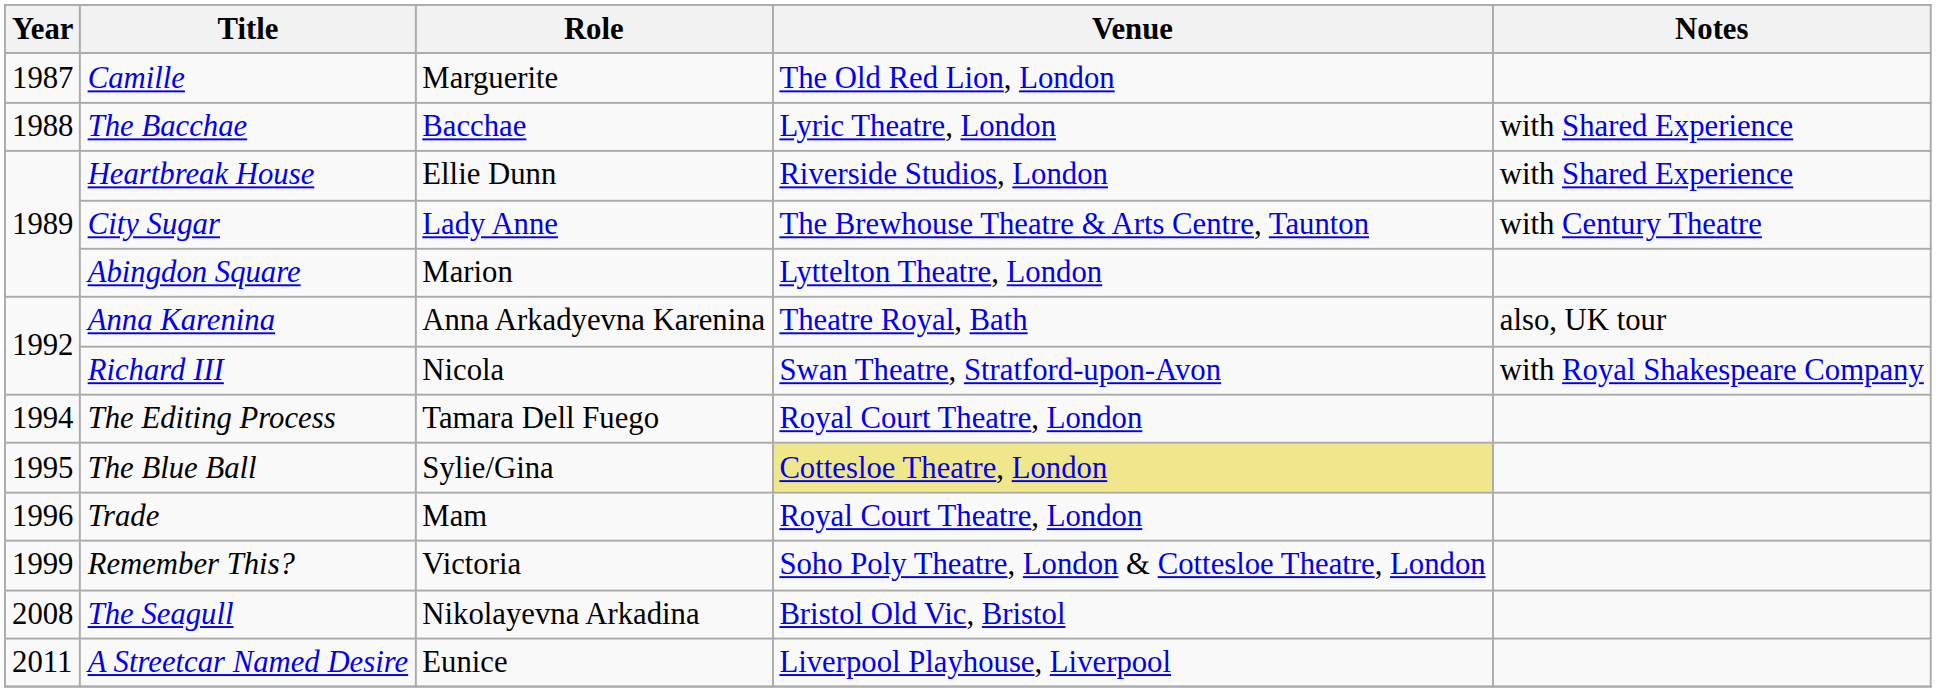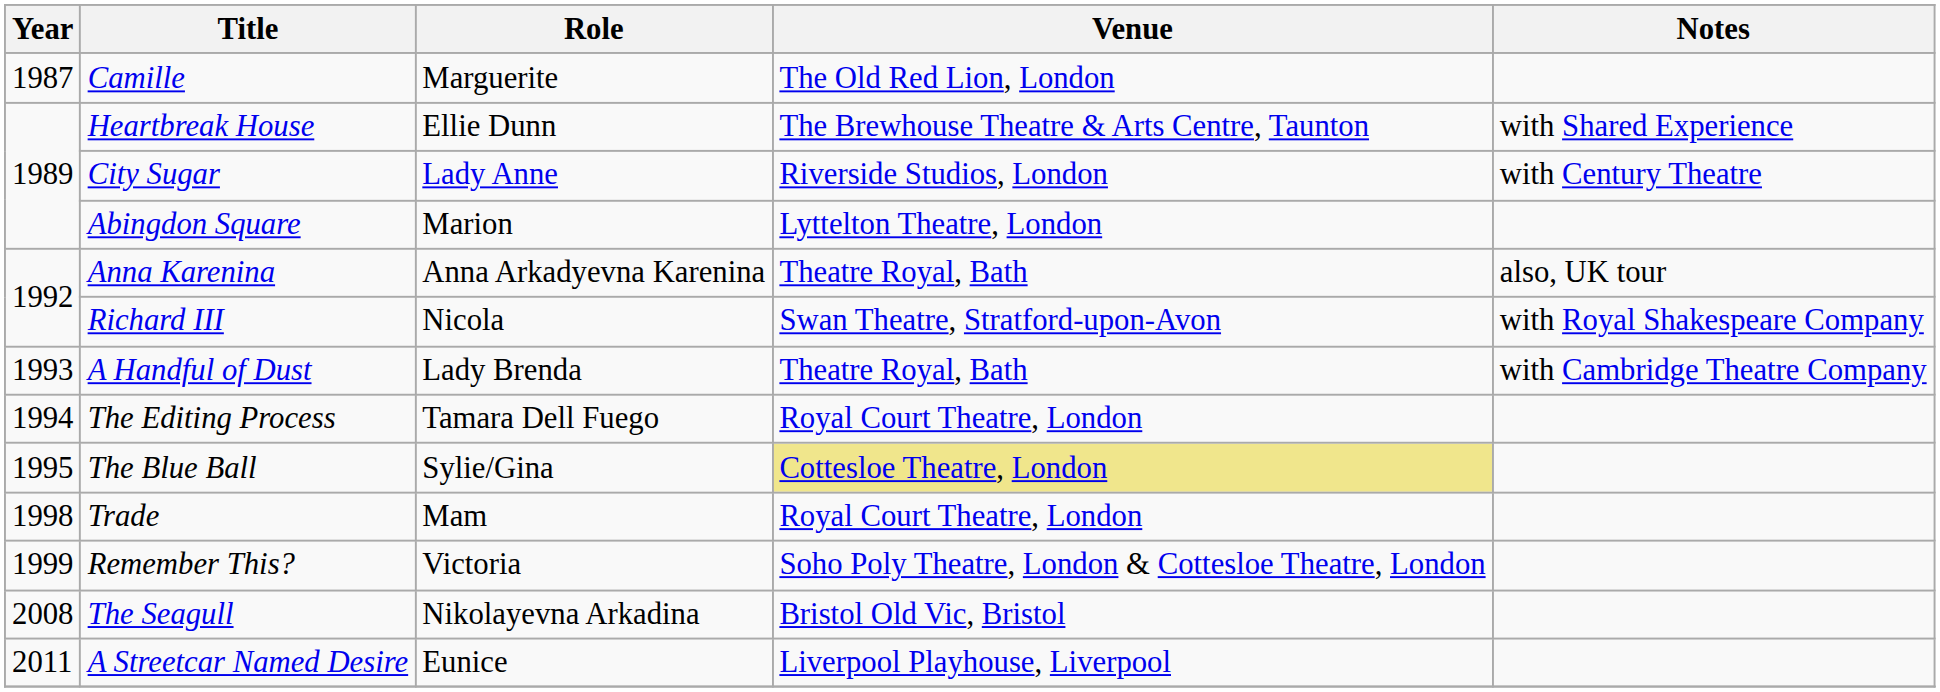 <table class="wikitable sortable">
 <tr>
 <th>Year</th>
 <th>Title</th>
 <th>Role</th>
 <th>Venue</th>
 <th>Notes</th>
 </tr>
 <tr>
 <td>1987</td>
 <td><em><a href='#'>Camille</a></em></td>
 <td>Marguerite</td>
 <td><a href='#'>The Old Red Lion</a>, <a href='#'>London</a></td>
 <td></td>
 </tr>
 <tr>
-<td>1988</td>
-<td><em><a href='#'>The Bacchae</a></em></td>
-<td><a href='#'>Bacchae</a></td>
-<td><a href='#'>Lyric Theatre</a>, <a href='#'>London</a></td>
-<td>with <a href='#'>Shared Experience</a></td>
-</tr>
-<tr>
 <td rowspan="3">1989</td>
 <td><em><a href='#'>Heartbreak House</a></em></td>
 <td>Ellie Dunn</td>
-<td><a href='#'>Riverside Studios</a>, <a href='#'>London</a></td>
+<td><a href='#'>The Brewhouse Theatre & Arts Centre</a>, <a href='#'>Taunton</a></td>
 <td>with <a href='#'>Shared Experience</a></td>
 </tr>
 <tr>
 <td><em><a href='#'>City Sugar</a></em></td>
 <td><a href='#'>Lady Anne</a></td>
-<td><a href='#'>The Brewhouse Theatre & Arts Centre</a>, <a href='#'>Taunton</a></td>
+<td><a href='#'>Riverside Studios</a>, <a href='#'>London</a></td>
 <td>with <a href='#'>Century Theatre</a></td>
 </tr>
 <tr>
 <td><em><a href='#'>Abingdon Square</a></em></td>
 <td>Marion</td>
 <td><a href='#'>Lyttelton Theatre</a>, <a href='#'>London</a></td>
 <td></td>
 </tr>
 <tr>
 <td rowspan="2">1992</td>
 <td><em><a href='#'>Anna Karenina</a></em></td>
 <td>Anna Arkadyevna Karenina</td>
 <td><a href='#'>Theatre Royal</a>, <a href='#'>Bath</a></td>
 <td>also, UK tour</td>
 </tr>
 <tr>
 <td><em><a href='#'>Richard III</a></em></td>
 <td>Nicola</td>
 <td><a href='#'>Swan Theatre</a>, <a href='#'>Stratford-upon-Avon</a></td>
 <td>with <a href='#'>Royal Shakespeare Company</a></td>
 </tr>
 <tr>
+<td>1993</td>
+<td><em><a href='#'>A Handful of Dust</a></em></td>
+<td>Lady Brenda</td>
+<td><a href='#'>Theatre Royal</a>, <a href='#'>Bath</a></td>
+<td>with <a href='#'>Cambridge Theatre Company</a></td>
+</tr>
+<tr>
 <td>1994</td>
 <td><em>The Editing Process</em></td>
 <td>Tamara Dell Fuego</td>
 <td><a href='#'>Royal Court Theatre</a>, <a href='#'>London</a></td>
 <td></td>
 </tr>
 <tr>
 <td>1995</td>
 <td><em>The Blue Ball</em></td>
 <td>Sylie/Gina</td>
 <td style="background: khaki;"><a href='#'>Cottesloe Theatre</a>, <a href='#'>London</a></td>
 <td></td>
 </tr>
 <tr>
-<td>1996</td>
+<td>1998</td>
 <td><em>Trade</em></td>
 <td>Mam</td>
 <td><a href='#'>Royal Court Theatre</a>, <a href='#'>London</a></td>
 <td></td>
 </tr>
 <tr>
 <td>1999</td>
 <td><em>Remember This?</em></td>
 <td>Victoria</td>
 <td><a href='#'>Soho Poly Theatre</a>, <a href='#'>London</a> & <a href='#'>Cottesloe Theatre</a>, <a href='#'>London</a></td>
 <td></td>
 </tr>
 <tr>
 <td>2008</td>
 <td><em><a href='#'>The Seagull</a></em></td>
 <td>Nikolayevna Arkadina</td>
 <td><a href='#'>Bristol Old Vic</a>, <a href='#'>Bristol</a></td>
 <td></td>
 </tr>
 <tr>
 <td>2011</td>
 <td><em><a href='#'>A Streetcar Named Desire</a></em></td>
 <td>Eunice</td>
 <td><a href='#'>Liverpool Playhouse</a>, <a href='#'>Liverpool</a></td>
 <td></td>
 </tr>
 <tr>
 </tr>
 </table>
